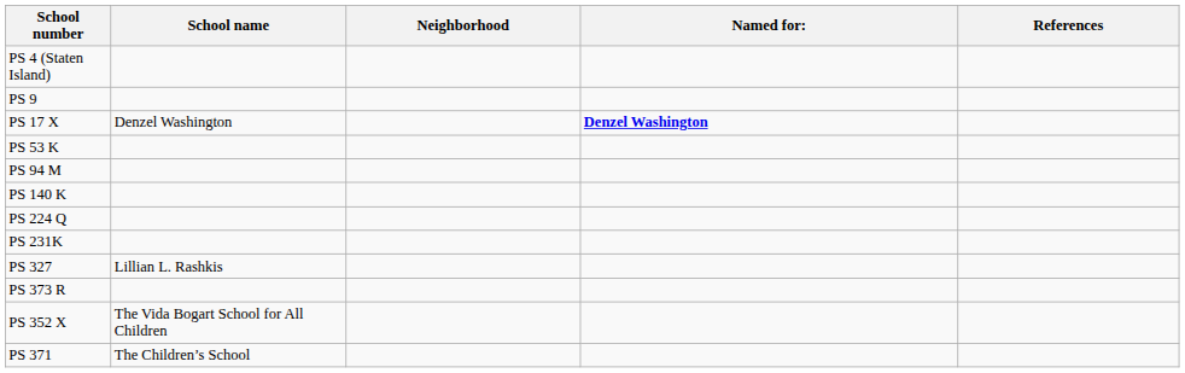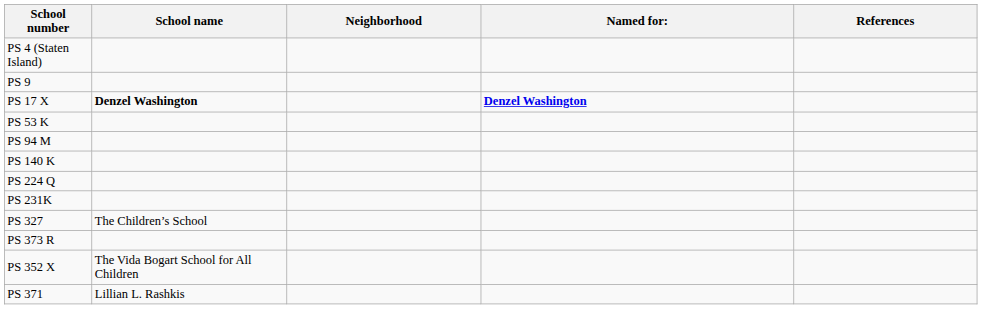 <table class="wikitable">
 <tr>
 <th style="width:9%;">School<br>number</th>
 <th style="width:20%;">School name</th>
 <th style="width:20%;">Neighborhood</th>
 <th>Named for:</th>
 <th>References</th>
 </tr>
 <tr>
 <td>PS 4 (Staten Island)</td>
 <td></td>
 <td></td>
 <td></td>
 <td></td>
 </tr>
 <tr>
 <td>PS 9</td>
 <td></td>
 <td></td>
 <td></td>
 <td></td>
 </tr>
 <tr>
 <td>PS 17 X</td>
-<td>Denzel Washington</td>
+<td><strong>Denzel Washington</strong></td>
 <td></td>
 <td><strong><a href='#'>Denzel Washington</a></strong></td>
 <td></td>
 </tr>
 <tr>
 <td>PS 53 K</td>
 <td></td>
 <td></td>
 <td></td>
 <td></td>
 </tr>
 <tr>
 <td>PS 94 M</td>
 <td></td>
 <td></td>
 <td></td>
 <td></td>
 </tr>
 <tr>
 <td>PS 140 K</td>
 <td></td>
 <td></td>
 <td></td>
 <td></td>
 </tr>
 <tr>
 <td>PS 224 Q</td>
 <td></td>
 <td></td>
 <td></td>
 <td></td>
 </tr>
 <tr>
 <td>PS 231K</td>
 <td></td>
 <td></td>
 <td></td>
 <td></td>
 </tr>
 <tr>
 <td>PS 327</td>
-<td>Lillian L. Rashkis</td>
+<td>The Children’s School</td>
 <td></td>
 <td></td>
 <td></td>
 </tr>
 <tr>
 <td>PS 373 R</td>
 <td></td>
 <td></td>
 <td></td>
 <td></td>
 </tr>
 <tr>
 <td>PS 352 X</td>
 <td>The Vida Bogart School for All Children</td>
 <td></td>
 <td></td>
 <td></td>
 </tr>
 <tr>
 <td>PS 371</td>
-<td>The Children’s School</td>
+<td>Lillian L. Rashkis</td>
 <td></td>
 <td></td>
 <td></td>
 </tr>
 </table>
